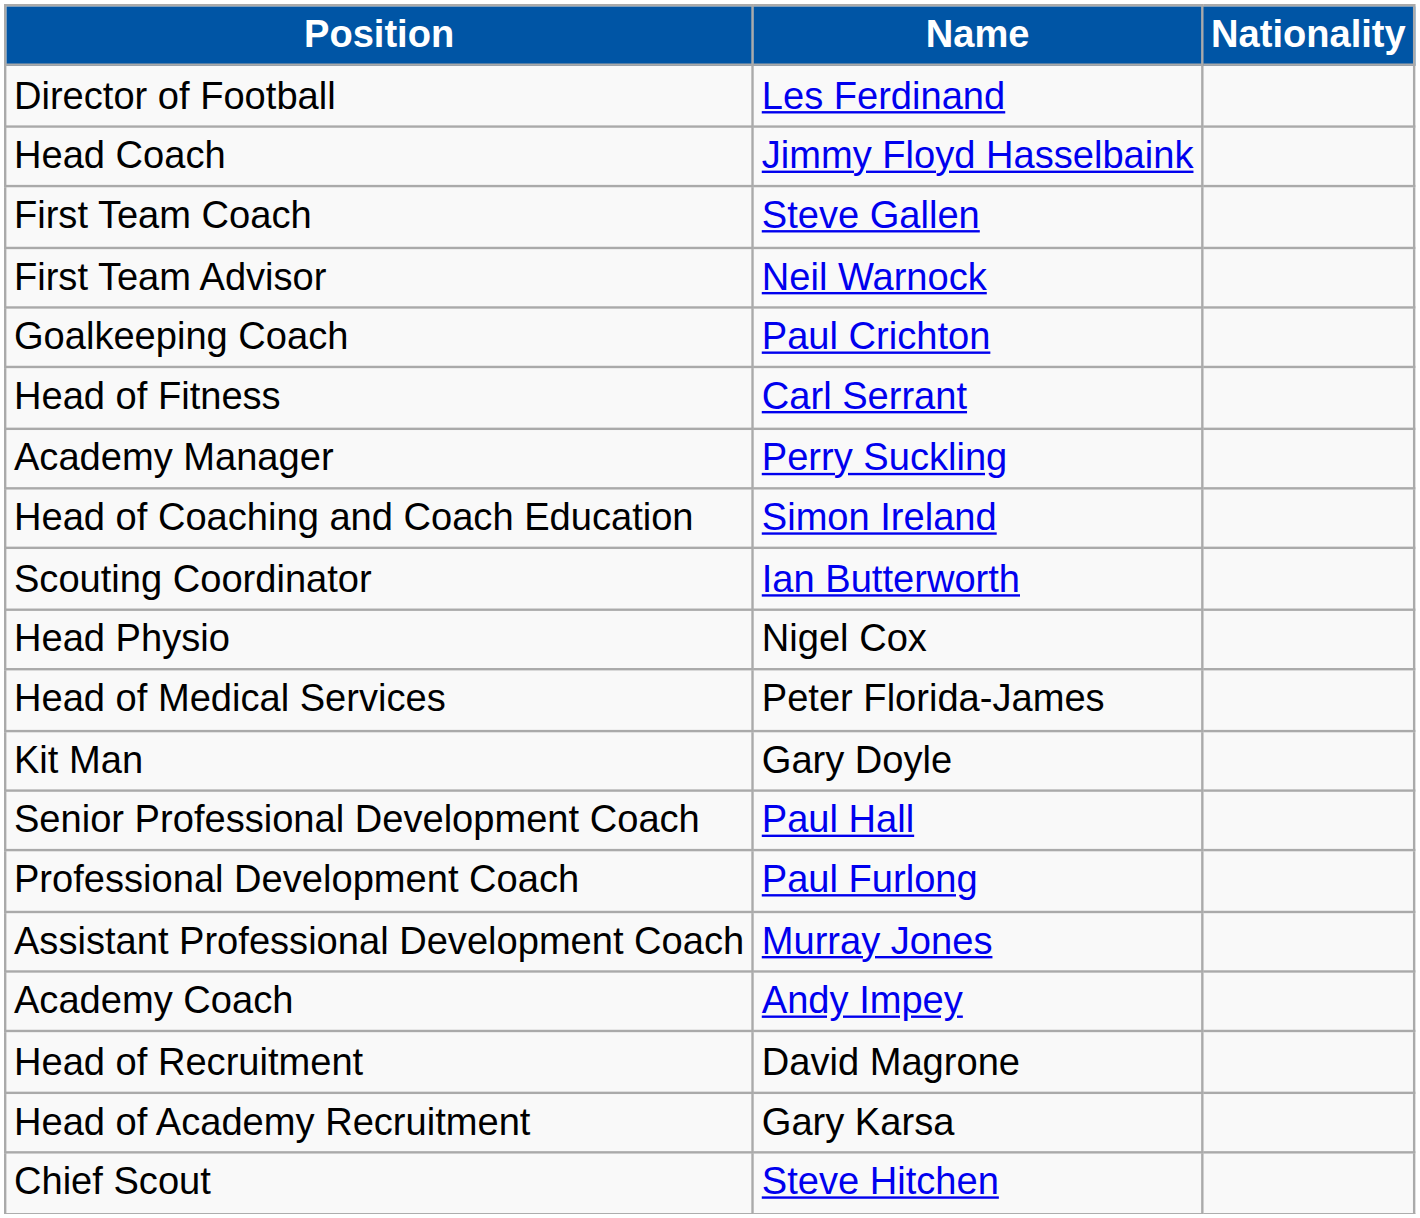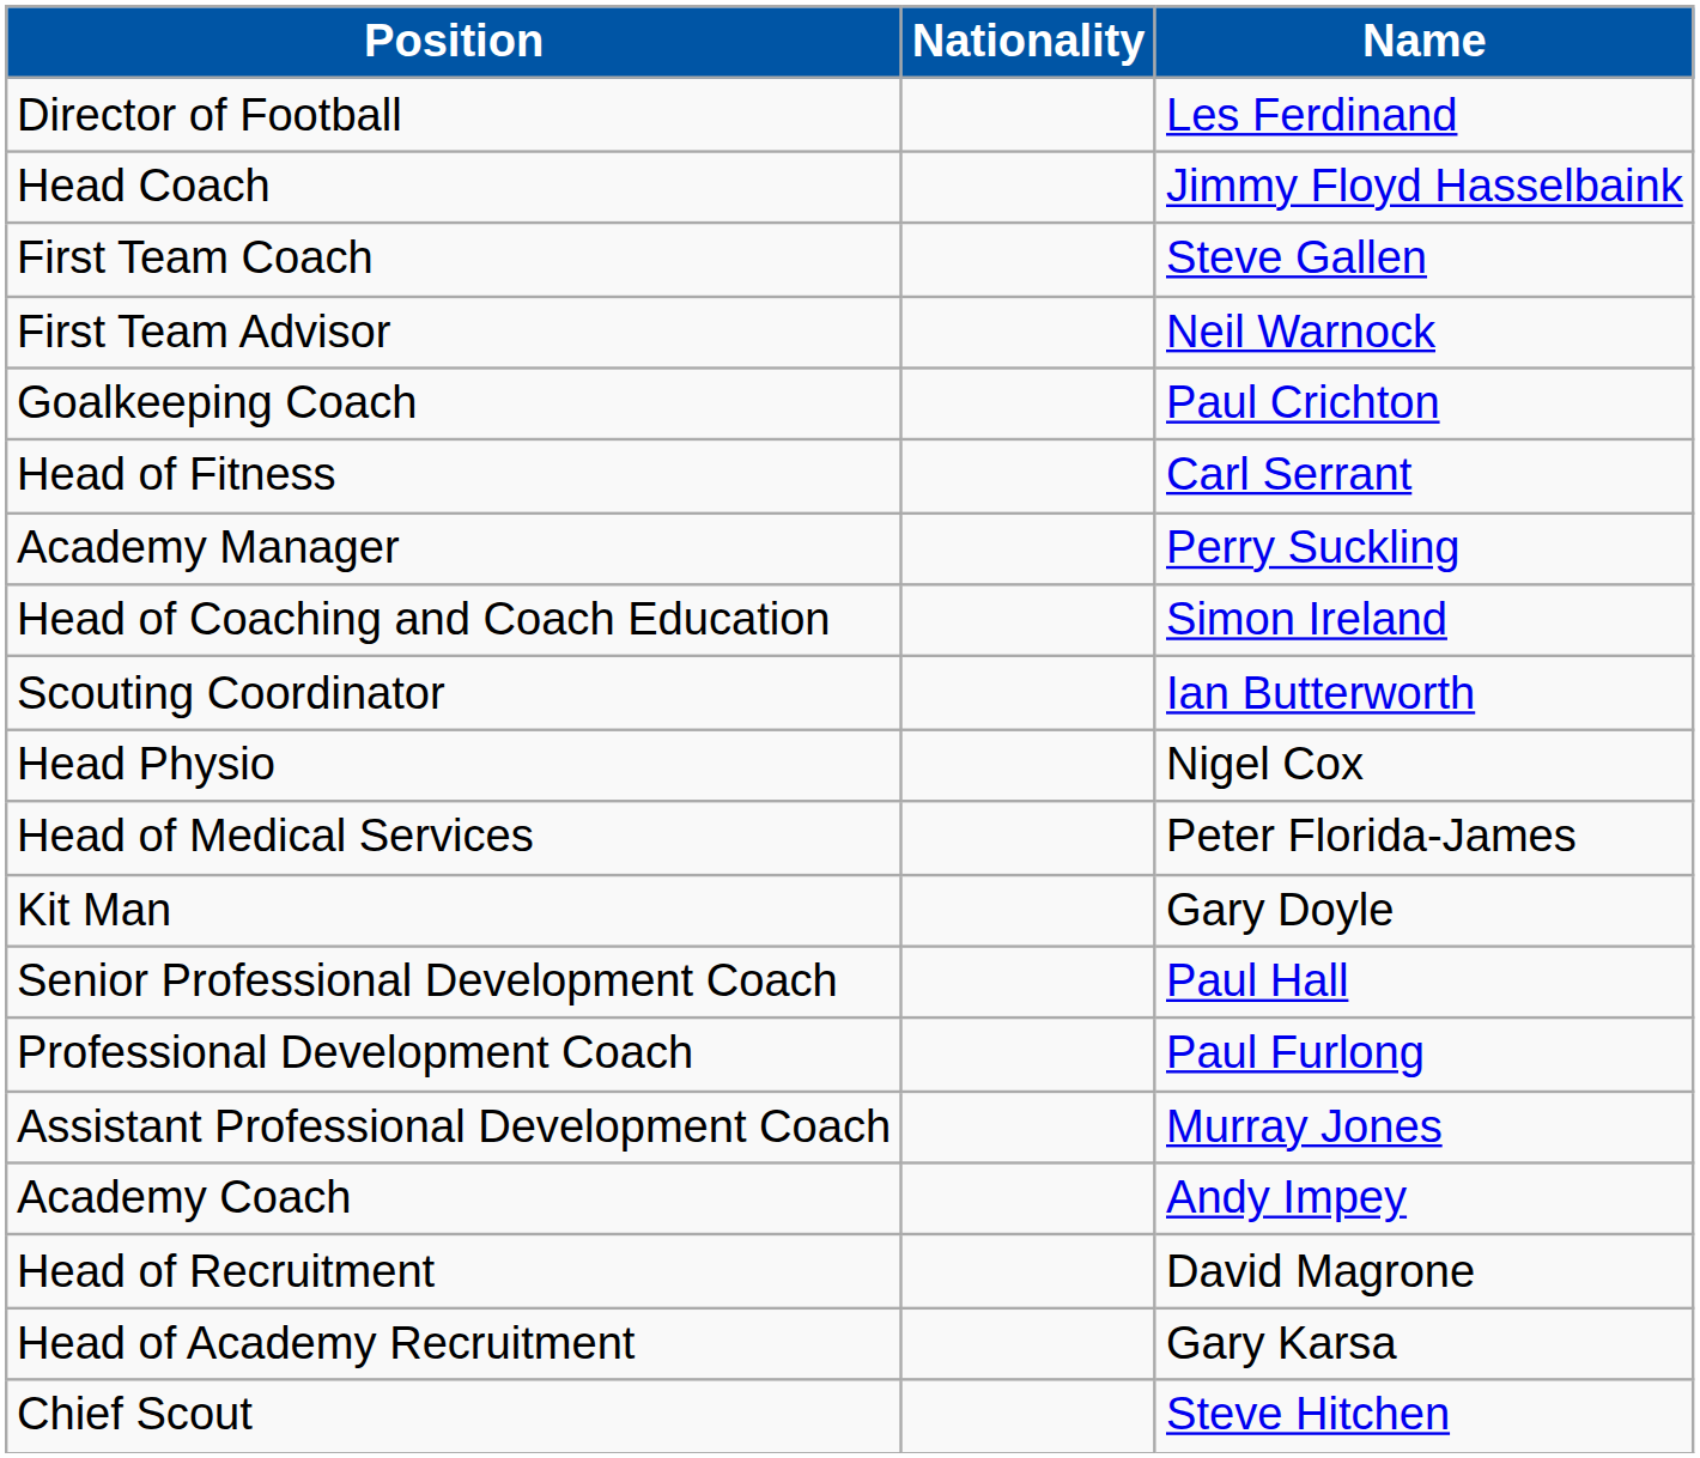 <table class="wikitable">
 <tr>
 <th style="color:#fff; background:#0055a5;">Position</th>
+<th style="color:#fff; background:#0055a5;">Nationality</th>
 <th style="color:#fff; background:#0055a5;">Name</th>
-<th style="color:#fff; background:#0055a5;">Nationality</th>
 </tr>
 <tr>
 <td>Director of Football</td>
+<td></td>
 <td><a href='#'>Les Ferdinand</a></td>
-<td></td>
 </tr>
 <tr>
 <td>Head Coach</td>
+<td></td>
 <td><a href='#'>Jimmy Floyd Hasselbaink</a></td>
-<td></td>
 </tr>
 <tr>
 <td>First Team Coach</td>
+<td></td>
 <td><a href='#'>Steve Gallen</a></td>
-<td></td>
 </tr>
 <tr>
 <td>First Team Advisor</td>
+<td></td>
 <td><a href='#'>Neil Warnock</a></td>
-<td></td>
 </tr>
 <tr>
 <td>Goalkeeping Coach</td>
+<td></td>
 <td><a href='#'>Paul Crichton</a></td>
-<td></td>
 </tr>
 <tr>
 <td>Head of Fitness</td>
+<td></td>
 <td><a href='#'>Carl Serrant</a></td>
-<td></td>
 </tr>
 <tr>
 <td>Academy Manager</td>
+<td></td>
 <td><a href='#'>Perry Suckling</a></td>
-<td></td>
 </tr>
 <tr>
 <td>Head of Coaching and Coach Education</td>
+<td></td>
 <td><a href='#'>Simon Ireland</a></td>
-<td></td>
 </tr>
 <tr>
 <td>Scouting Coordinator</td>
+<td></td>
 <td><a href='#'>Ian Butterworth</a></td>
-<td></td>
 </tr>
 <tr>
 <td>Head Physio</td>
+<td></td>
 <td>Nigel Cox</td>
-<td></td>
 </tr>
 <tr>
 <td>Head of Medical Services</td>
+<td></td>
 <td>Peter Florida-James</td>
-<td></td>
 </tr>
 <tr>
 <td>Kit Man</td>
+<td></td>
 <td>Gary Doyle</td>
-<td></td>
 </tr>
 <tr>
 <td>Senior Professional Development Coach</td>
+<td></td>
 <td><a href='#'>Paul Hall</a></td>
-<td></td>
 </tr>
 <tr>
 <td>Professional Development Coach</td>
+<td></td>
 <td><a href='#'>Paul Furlong</a></td>
-<td></td>
 </tr>
 <tr>
 <td>Assistant Professional Development Coach</td>
+<td></td>
 <td><a href='#'>Murray Jones</a></td>
-<td></td>
 </tr>
 <tr>
 <td>Academy Coach</td>
+<td></td>
 <td><a href='#'>Andy Impey</a></td>
-<td></td>
 </tr>
 <tr>
 <td>Head of Recruitment</td>
+<td></td>
 <td>David Magrone</td>
-<td></td>
 </tr>
 <tr>
 <td>Head of Academy Recruitment</td>
+<td></td>
 <td>Gary Karsa</td>
-<td></td>
 </tr>
 <tr>
 <td>Chief Scout</td>
+<td></td>
 <td><a href='#'>Steve Hitchen</a></td>
-<td></td>
 </tr>
 </table>
